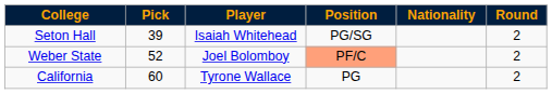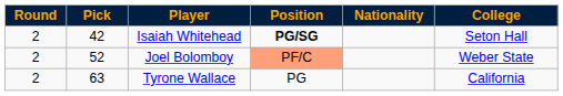 <table class="wikitable sortable sortable">
 <tr>
-<th style="background:#001e3f; color:#fca404" width="20%">College</th>
+<th style="background:#001e3f; color:#fca404" width="10%">Round</th>
 <th style="background:#001e3f; color:#fca404" width="10%">Pick</th>
 <th style="background:#001e3f; color:#fca404" width="20%">Player</th>
 <th style="background:#001e3f; color:#fca404" width="15%">Position</th>
 <th style="background:#001e3f; color:#fca404" width="15%">Nationality</th>
-<th style="background:#001e3f; color:#fca404" width="10%">Round</th>
+<th style="background:#001e3f; color:#fca404" width="20%">College</th>
 </tr>
 <tr style="text-align: center">
+<td>2</td>
+<td>42</td>
+<td><a href='#'>Isaiah Whitehead</a></td>
+<td><strong>PG/SG</strong></td>
+<td></td>
 <td><a href='#'>Seton Hall</a></td>
-<td>39</td>
-<td><a href='#'>Isaiah Whitehead</a></td>
-<td>PG/SG</td>
-<td></td>
-<td>2</td>
 </tr>
 <tr style="text-align: center">
-<td><a href='#'>Weber State</a></td>
+<td>2</td>
 <td>52</td>
 <td><a href='#'>Joel Bolomboy</a></td>
 <td style="background: lightsalmon;">PF/C</td>
 <td></td>
-<td>2</td>
+<td><a href='#'>Weber State</a></td>
 </tr>
 <tr style="text-align: center">
-<td><a href='#'>California</a></td>
-<td>60</td>
+<td>2</td>
+<td>63</td>
 <td><a href='#'>Tyrone Wallace</a></td>
 <td>PG</td>
 <td></td>
-<td>2</td>
+<td><a href='#'>California</a></td>
 </tr>
 </table>
